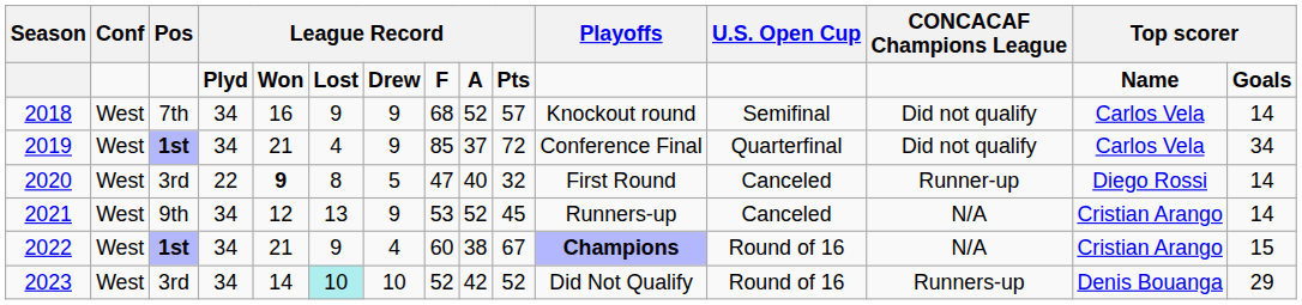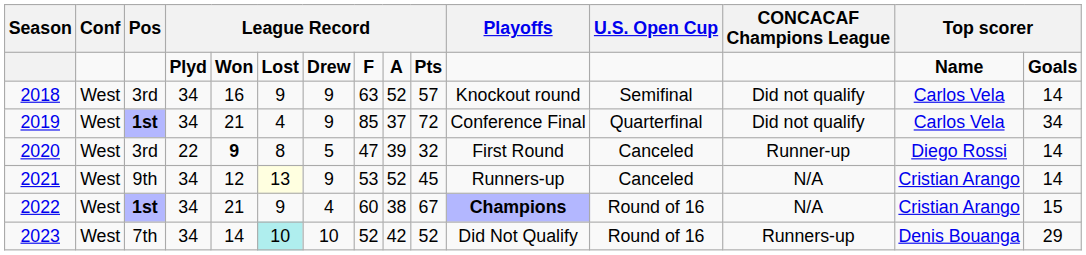 <table class="wikitable" style="text-align: center;">
 <tr>
 <th>Season</th>
 <th>Conf</th>
 <th>Pos</th>
 <th colspan=7>League Record</th>
 <th><a href='#'>Playoffs</a></th>
 <th><a href='#'>U.S. Open Cup</a></th>
 <th>CONCACAF <br> Champions League</th>
 <th colspan=2>Top scorer</th>
 </tr>
 <tr>
 <th></th>
 <td></td>
 <td></td>
 <td><strong>Plyd</strong></td>
 <td><strong>Won</strong></td>
 <td><strong>Lost</strong></td>
 <td><strong>Drew</strong></td>
 <td><strong>F</strong></td>
 <td><strong>A</strong></td>
 <td><strong>Pts</strong></td>
 <td></td>
 <td></td>
 <td></td>
 <td><strong>Name</strong></td>
 <td><strong>Goals</strong></td>
 </tr>
 <tr>
 <td><a href='#'>2018</a></td>
 <td>West</td>
-<td>7th</td>
+<td>3rd</td>
 <td>34</td>
 <td>16</td>
 <td>9</td>
 <td>9</td>
-<td>68</td>
+<td>63</td>
 <td>52</td>
 <td>57</td>
 <td>Knockout round</td>
 <td>Semifinal</td>
 <td>Did not qualify</td>
 <td><a href='#'>Carlos Vela</a></td>
 <td>14</td>
 </tr>
 <tr>
 <td><a href='#'>2019</a></td>
 <td>West</td>
 <td bgcolor="#B3B7FF"><strong>1st</strong></td>
 <td>34</td>
 <td>21</td>
 <td>4</td>
 <td>9</td>
 <td>85</td>
 <td>37</td>
 <td>72</td>
 <td>Conference Final</td>
 <td>Quarterfinal</td>
 <td>Did not qualify</td>
 <td><a href='#'>Carlos Vela</a></td>
 <td>34</td>
 </tr>
 <tr>
 <td><a href='#'>2020</a></td>
 <td>West</td>
 <td>3rd</td>
 <td>22</td>
 <td><strong>9</strong></td>
 <td>8</td>
 <td>5</td>
 <td>47</td>
-<td>40</td>
+<td>39</td>
 <td>32</td>
 <td>First Round</td>
 <td>Canceled</td>
 <td>Runner-up</td>
 <td><a href='#'>Diego Rossi</a></td>
 <td>14</td>
 </tr>
 <tr>
 <td><a href='#'>2021</a></td>
 <td>West</td>
 <td>9th</td>
 <td>34</td>
 <td>12</td>
-<td>13</td>
+<td style="background: lightyellow;">13</td>
 <td>9</td>
 <td>53</td>
 <td>52</td>
 <td>45</td>
 <td>Runners-up</td>
 <td>Canceled</td>
 <td>N/A</td>
 <td><a href='#'>Cristian Arango</a></td>
 <td>14</td>
 </tr>
 <tr>
 <td><a href='#'>2022</a></td>
 <td>West</td>
 <td bgcolor="#B3B7FF"><strong>1st</strong></td>
 <td>34</td>
 <td>21</td>
 <td>9</td>
 <td>4</td>
 <td>60</td>
 <td>38</td>
 <td>67</td>
 <td bgcolor="#B3B7FF"><strong>Champions</strong></td>
 <td>Round of 16</td>
 <td>N/A</td>
 <td><a href='#'>Cristian Arango</a></td>
 <td>15</td>
 </tr>
 <tr>
 <td><a href='#'>2023</a></td>
 <td>West</td>
-<td>3rd</td>
+<td>7th</td>
 <td>34</td>
 <td>14</td>
 <td style="background: paleturquoise;">10</td>
 <td>10</td>
 <td>52</td>
 <td>42</td>
 <td>52</td>
 <td>Did Not Qualify</td>
 <td>Round of 16</td>
 <td>Runners-up</td>
 <td><a href='#'>Denis Bouanga</a></td>
 <td>29</td>
 </tr>
 </table>
